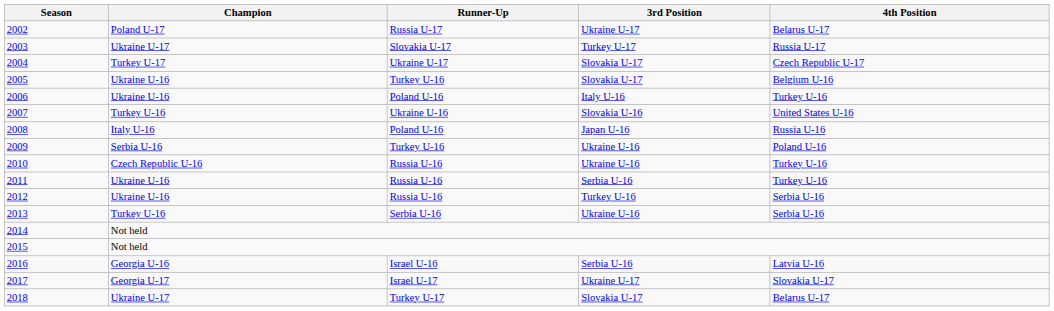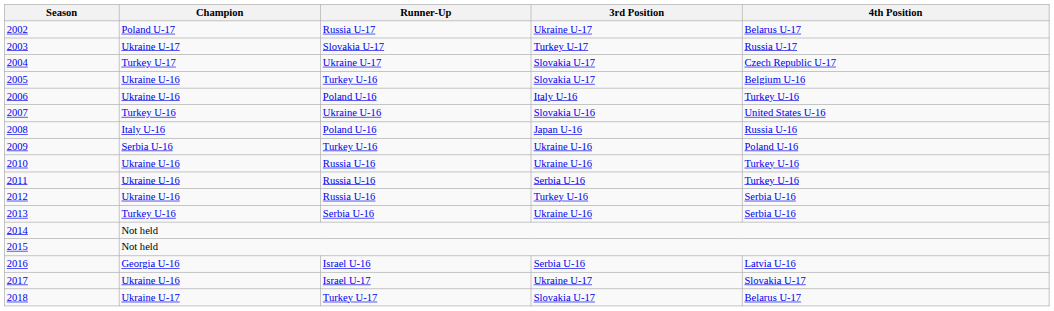 <table class="wikitable" width=100%>
 <tr>
 <th>Season</th>
 <th>Champion</th>
 <th>Runner-Up</th>
 <th>3rd Position</th>
 <th>4th Position</th>
 </tr>
 <tr>
 <td><a href='#'>2002</a></td>
 <td> <a href='#'>Poland U-17</a></td>
 <td> <a href='#'>Russia U-17</a></td>
 <td> <a href='#'>Ukraine U-17</a></td>
 <td> <a href='#'>Belarus U-17</a></td>
 </tr>
 <tr>
 <td><a href='#'>2003</a></td>
 <td> <a href='#'>Ukraine U-17</a></td>
 <td> <a href='#'>Slovakia U-17</a></td>
 <td> <a href='#'>Turkey U-17</a></td>
 <td> <a href='#'>Russia U-17</a></td>
 </tr>
 <tr>
 <td><a href='#'>2004</a></td>
 <td> <a href='#'>Turkey U-17</a></td>
 <td> <a href='#'>Ukraine U-17</a></td>
 <td> <a href='#'>Slovakia U-17</a></td>
 <td> <a href='#'>Czech Republic U-17</a></td>
 </tr>
 <tr>
 <td><a href='#'>2005</a></td>
 <td> <a href='#'>Ukraine U-16</a></td>
 <td> <a href='#'>Turkey U-16</a></td>
 <td> <a href='#'>Slovakia U-17</a></td>
 <td> <a href='#'>Belgium U-16</a></td>
 </tr>
 <tr>
 <td><a href='#'>2006</a></td>
 <td> <a href='#'>Ukraine U-16</a></td>
 <td> <a href='#'>Poland U-16</a></td>
 <td> <a href='#'>Italy U-16</a></td>
 <td> <a href='#'>Turkey U-16</a></td>
 </tr>
 <tr>
 <td><a href='#'>2007</a></td>
 <td> <a href='#'>Turkey U-16</a></td>
 <td> <a href='#'>Ukraine U-16</a></td>
 <td> <a href='#'>Slovakia U-16</a></td>
 <td> <a href='#'>United States U-16</a></td>
 </tr>
 <tr>
 <td><a href='#'>2008</a></td>
 <td> <a href='#'>Italy U-16</a></td>
 <td> <a href='#'>Poland U-16</a></td>
 <td> <a href='#'>Japan U-16</a></td>
 <td> <a href='#'>Russia U-16</a></td>
 </tr>
 <tr>
 <td><a href='#'>2009</a></td>
 <td> <a href='#'>Serbia U-16</a></td>
 <td> <a href='#'>Turkey U-16</a></td>
 <td> <a href='#'>Ukraine U-16</a></td>
 <td> <a href='#'>Poland U-16</a></td>
 </tr>
 <tr>
 <td><a href='#'>2010</a></td>
-<td> <a href='#'>Czech Republic U-16</a></td>
+<td> <a href='#'>Ukraine U-16</a></td>
 <td> <a href='#'>Russia U-16</a></td>
 <td> <a href='#'>Ukraine U-16</a></td>
 <td> <a href='#'>Turkey U-16</a></td>
 </tr>
 <tr>
 <td><a href='#'>2011</a></td>
 <td> <a href='#'>Ukraine U-16</a></td>
 <td> <a href='#'>Russia U-16</a></td>
 <td> <a href='#'>Serbia U-16</a></td>
 <td> <a href='#'>Turkey U-16</a></td>
 </tr>
 <tr>
 <td><a href='#'>2012</a></td>
 <td> <a href='#'>Ukraine U-16</a></td>
 <td> <a href='#'>Russia U-16</a></td>
 <td> <a href='#'>Turkey U-16</a></td>
 <td> <a href='#'>Serbia U-16</a></td>
 </tr>
 <tr>
 <td><a href='#'>2013</a></td>
 <td> <a href='#'>Turkey U-16</a></td>
 <td> <a href='#'>Serbia U-16</a></td>
 <td> <a href='#'>Ukraine U-16</a></td>
 <td> <a href='#'>Serbia U-16</a></td>
 </tr>
 <tr>
 <td><a href='#'>2014</a></td>
 <td colspan="4">Not held</td>
 </tr>
 <tr>
 <td><a href='#'>2015</a></td>
 <td colspan="4">Not held</td>
 </tr>
 <tr>
 <td><a href='#'>2016</a></td>
 <td> <a href='#'>Georgia U-16</a></td>
 <td> <a href='#'>Israel U-16</a></td>
 <td> <a href='#'>Serbia U-16</a></td>
 <td> <a href='#'>Latvia U-16</a></td>
 </tr>
 <tr>
 <td><a href='#'>2017</a></td>
-<td> <a href='#'>Georgia U-17</a></td>
+<td> <a href='#'>Ukraine U-16</a></td>
 <td> <a href='#'>Israel U-17</a></td>
 <td> <a href='#'>Ukraine U-17</a></td>
 <td> <a href='#'>Slovakia U-17</a></td>
 </tr>
 <tr>
 <td><a href='#'>2018</a></td>
 <td> <a href='#'>Ukraine U-17</a></td>
 <td> <a href='#'>Turkey U-17</a></td>
 <td> <a href='#'>Slovakia U-17</a></td>
 <td> <a href='#'>Belarus U-17</a></td>
 </tr>
 </table>
